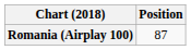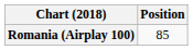 <table class="wikitable plainrowheaders" style="text-align:center">
 <tr>
 <th>Chart (2018)</th>
 <th>Position</th>
 </tr>
 <tr>
 <th scope="row">Romania (Airplay 100)</th>
-<td>87</td>
+<td>85</td>
 </tr>
 </table>
